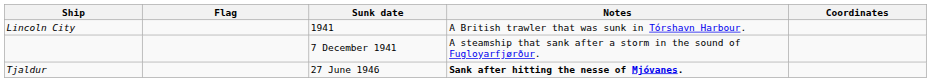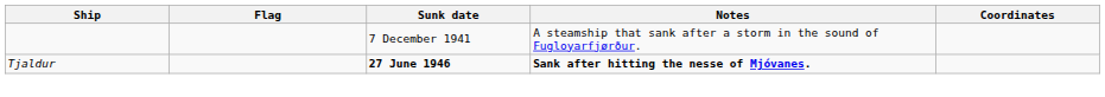 <table class=wikitable | style = "width:100%">
 <tr>
 <th style="width:15%">Ship</th>
 <th style="width:18%">Flag</th>
 <th style="width:15%">Sunk date</th>
 <th style="width:37%">Notes</th>
 <th style="width:15%">Coordinates</th>
-</tr>
-<tr>
-<td><em>Lincoln City</em></td>
-<td></td>
-<td>1941</td>
-<td>A British trawler that was sunk in <a href='#'>Tórshavn Harbour</a>.</td>
-<td></td>
 </tr>
 <tr>
 <td></td>
 <td></td>
 <td>7 December 1941</td>
 <td>A steamship that sank after a storm in the sound of <a href='#'>Fugloyarfjørður</a>.</td>
 <td></td>
 </tr>
 <tr>
 <td><em>Tjaldur</em></td>
 <td></td>
-<td>27 June 1946</td>
+<td><strong>27 June 1946</strong></td>
 <td><strong>Sank after hitting the nesse of <a href='#'>Mjóvanes</a>.</strong></td>
 <td></td>
 </tr>
 </table>
